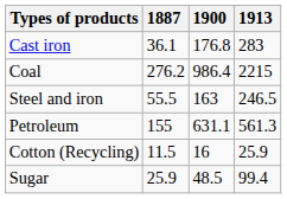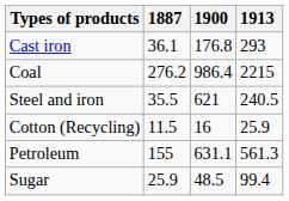 <table class="wikitable">
 <tr>
 <th>Types of products</th>
 <th>1887 </th>
 <th>1900 </th>
 <th>1913 </th>
 </tr>
 <tr>
 <td><a href='#'>Cast iron</a></td>
 <td>36.1</td>
 <td>176.8</td>
-<td>283</td>
+<td>293</td>
 </tr>
 <tr>
 <td>Coal</td>
 <td>276.2</td>
 <td>986.4</td>
 <td>2215</td>
 </tr>
 <tr>
 <td>Steel and iron</td>
-<td>55.5</td>
-<td>163</td>
-<td>246.5</td>
+<td>35.5</td>
+<td>621</td>
+<td>240.5</td>
+</tr>
+<tr>
+<td>Cotton (Recycling)</td>
+<td>11.5</td>
+<td>16</td>
+<td>25.9</td>
 </tr>
 <tr>
 <td>Petroleum</td>
 <td>155</td>
 <td>631.1</td>
 <td>561.3</td>
 </tr>
 <tr>
-<td>Cotton (Recycling)</td>
-<td>11.5</td>
-<td>16</td>
-<td>25.9</td>
-</tr>
-<tr>
 <td>Sugar</td>
 <td>25.9</td>
 <td>48.5</td>
 <td>99.4</td>
 </tr>
 </table>
